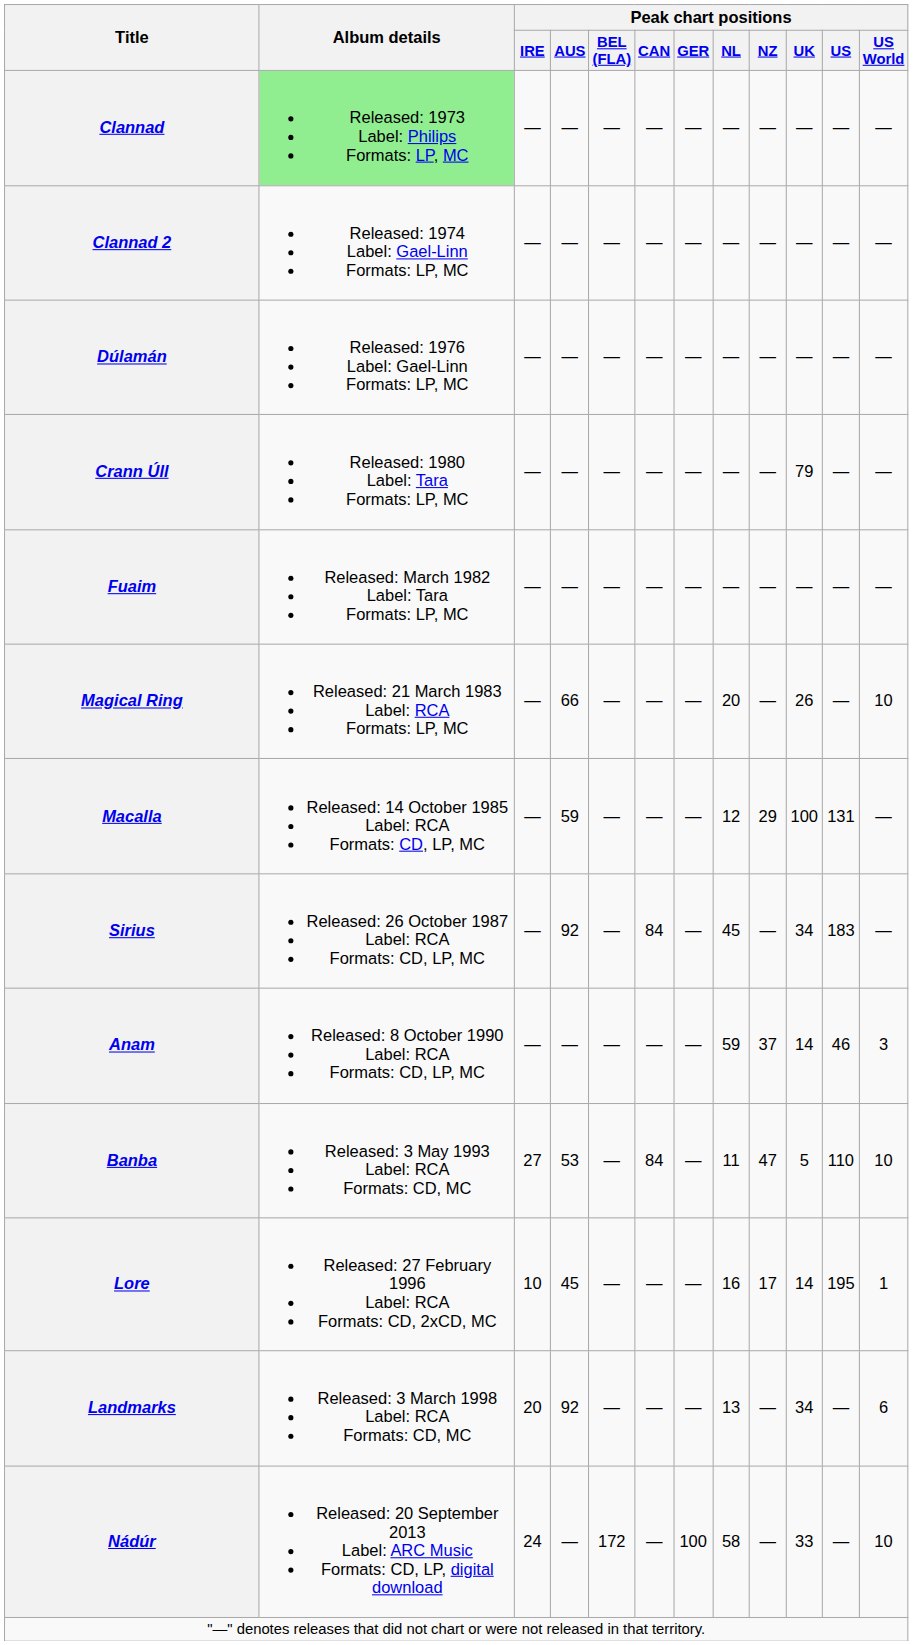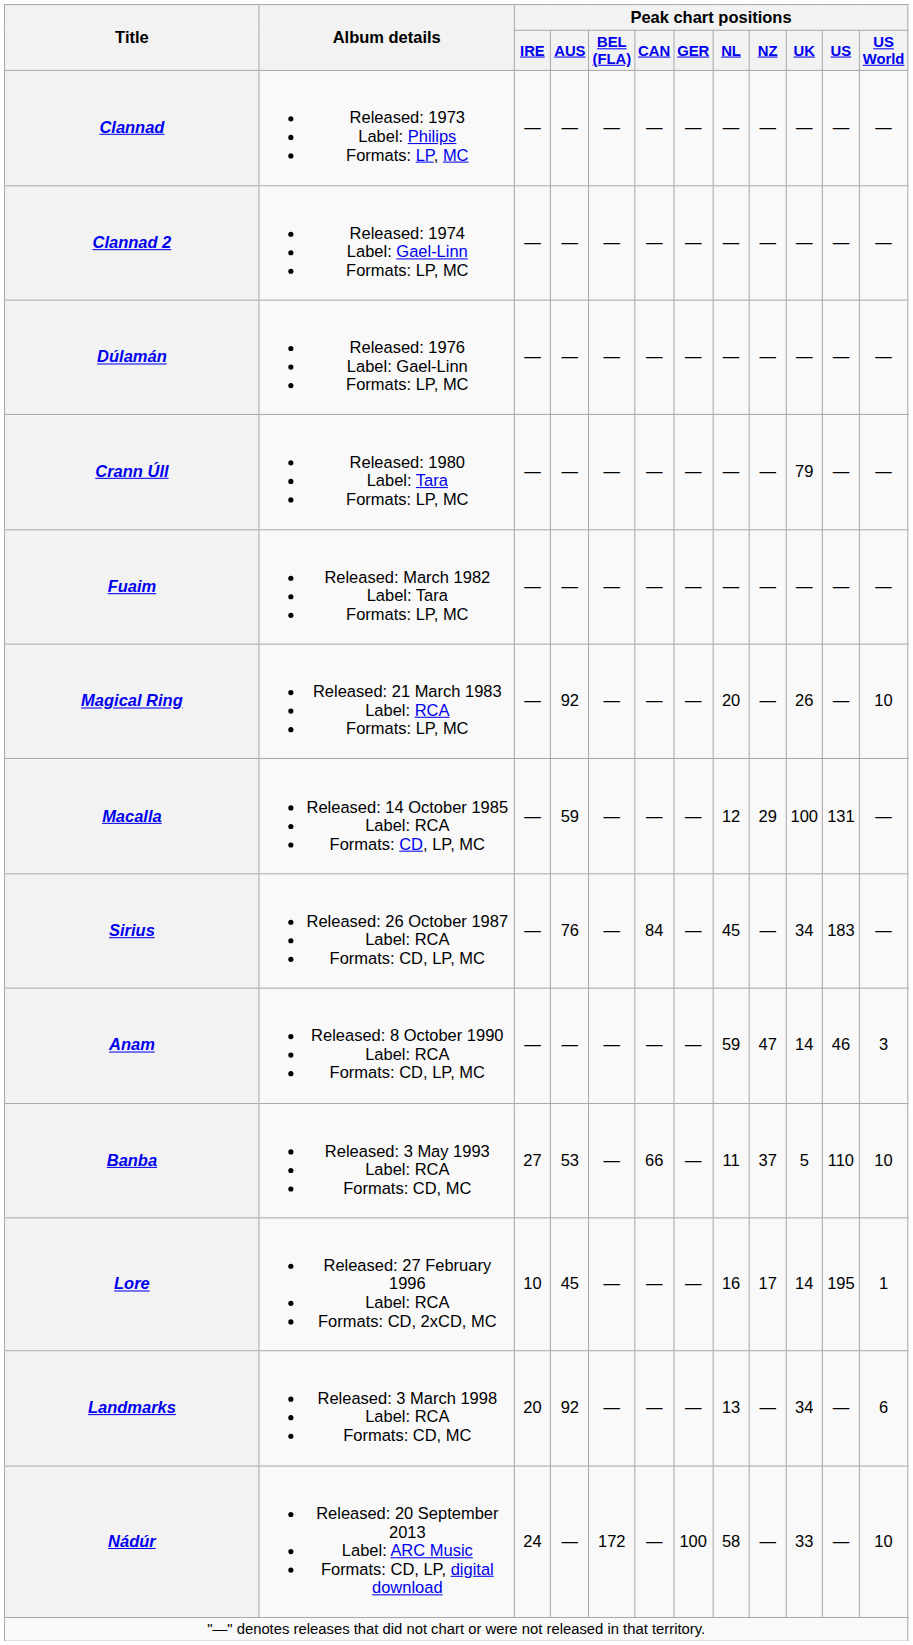 <table class="wikitable plainrowheaders" style="text-align:center;">
 <tr>
 <th rowspan="2" scope="col" style="width:15em;">Title</th>
 <th rowspan="2" scope="col" style="width:15em;">Album details</th>
 <th colspan="10">Peak chart positions</th>
 </tr>
 <tr>
 <th scope="col" style="width:2em;font-size:90%;"><a href='#'>IRE</a><br></th>
 <th scope="col" style="width:2em;font-size:90%;"><a href='#'>AUS</a><br></th>
 <th scope="col" style="width:2em;font-size:90%;"><a href='#'>BEL (FLA)</a><br></th>
 <th scope="col" style="width:2em;font-size:90%;"><a href='#'>CAN</a><br></th>
 <th scope="col" style="width:2em;font-size:90%;"><a href='#'>GER</a><br></th>
 <th scope="col" style="width:2em;font-size:90%;"><a href='#'>NL</a><br></th>
 <th scope="col" style="width:2em;font-size:90%;"><a href='#'>NZ</a><br></th>
 <th scope="col" style="width:2em;font-size:90%;"><a href='#'>UK</a><br></th>
 <th scope="col" style="width:2em;font-size:90%;"><a href='#'>US</a><br></th>
 <th scope="col" style="width:2em;font-size:90%;"><a href='#'>US World</a><br></th>
 </tr>
 <tr>
 <th scope="row"><em><a href='#'>Clannad</a></em></th>
-<td style="background: lightgreen;"><br><ul><li>Released: 1973</li><li>Label: <a href='#'>Philips</a></li><li>Formats: <a href='#'>LP</a>, <a href='#'>MC</a></li></ul></td>
+<td><br><ul><li>Released: 1973</li><li>Label: <a href='#'>Philips</a></li><li>Formats: <a href='#'>LP</a>, <a href='#'>MC</a></li></ul></td>
 <td>—</td>
 <td>—</td>
 <td>—</td>
 <td>—</td>
 <td>—</td>
 <td>—</td>
 <td>—</td>
 <td>—</td>
 <td>—</td>
 <td>—</td>
 </tr>
 <tr>
 <th scope="row"><em><a href='#'>Clannad 2</a></em></th>
 <td><br><ul><li>Released: 1974</li><li>Label: <a href='#'>Gael-Linn</a></li><li>Formats: LP, MC</li></ul></td>
 <td>—</td>
 <td>—</td>
 <td>—</td>
 <td>—</td>
 <td>—</td>
 <td>—</td>
 <td>—</td>
 <td>—</td>
 <td>—</td>
 <td>—</td>
 </tr>
 <tr>
 <th scope="row"><em><a href='#'>Dúlamán</a></em></th>
 <td><br><ul><li>Released: 1976</li><li>Label: Gael-Linn</li><li>Formats: LP, MC</li></ul></td>
 <td>—</td>
 <td>—</td>
 <td>—</td>
 <td>—</td>
 <td>—</td>
 <td>—</td>
 <td>—</td>
 <td>—</td>
 <td>—</td>
 <td>—</td>
 </tr>
 <tr>
 <th scope="row"><em><a href='#'>Crann Úll</a></em></th>
 <td><br><ul><li>Released: 1980</li><li>Label: <a href='#'>Tara</a></li><li>Formats: LP, MC</li></ul></td>
 <td>—</td>
 <td>—</td>
 <td>—</td>
 <td>—</td>
 <td>—</td>
 <td>—</td>
 <td>—</td>
 <td>79</td>
 <td>—</td>
 <td>—</td>
 </tr>
 <tr>
 <th scope="row"><em><a href='#'>Fuaim</a></em></th>
 <td><br><ul><li>Released: March 1982</li><li>Label: Tara</li><li>Formats: LP, MC</li></ul></td>
 <td>—</td>
 <td>—</td>
 <td>—</td>
 <td>—</td>
 <td>—</td>
 <td>—</td>
 <td>—</td>
 <td>—</td>
 <td>—</td>
 <td>—</td>
 </tr>
 <tr>
 <th scope="row"><em><a href='#'>Magical Ring</a></em></th>
 <td><br><ul><li>Released: 21 March 1983</li><li>Label: <a href='#'>RCA</a></li><li>Formats: LP, MC</li></ul></td>
 <td>—</td>
-<td>66</td>
+<td>92</td>
 <td>—</td>
 <td>—</td>
 <td>—</td>
 <td>20</td>
 <td>—</td>
 <td>26</td>
 <td>—</td>
 <td>10</td>
 </tr>
 <tr>
 <th scope="row"><em><a href='#'>Macalla</a></em></th>
 <td><br><ul><li>Released: 14 October 1985</li><li>Label: RCA</li><li>Formats: <a href='#'>CD</a>, LP, MC</li></ul></td>
 <td>—</td>
 <td>59</td>
 <td>—</td>
 <td>—</td>
 <td>—</td>
 <td>12</td>
 <td>29</td>
 <td>100</td>
 <td>131</td>
 <td>—</td>
 </tr>
 <tr>
 <th scope="row"><em><a href='#'>Sirius</a></em></th>
 <td><br><ul><li>Released: 26 October 1987</li><li>Label: RCA</li><li>Formats: CD, LP, MC</li></ul></td>
 <td>—</td>
-<td>92</td>
+<td>76</td>
 <td>—</td>
 <td>84</td>
 <td>—</td>
 <td>45</td>
 <td>—</td>
 <td>34</td>
 <td>183</td>
 <td>—</td>
 </tr>
 <tr>
 <th scope="row"><em><a href='#'>Anam</a></em></th>
 <td><br><ul><li>Released: 8 October 1990</li><li>Label: RCA</li><li>Formats: CD, LP, MC</li></ul></td>
 <td>—</td>
 <td>—</td>
 <td>—</td>
 <td>—</td>
 <td>—</td>
 <td>59</td>
-<td>37</td>
+<td>47</td>
 <td>14</td>
 <td>46</td>
 <td>3</td>
 </tr>
 <tr>
 <th scope="row"><em><a href='#'>Banba</a></em></th>
 <td><br><ul><li>Released: 3 May 1993</li><li>Label: RCA</li><li>Formats: CD, MC</li></ul></td>
 <td>27</td>
 <td>53</td>
 <td>—</td>
-<td>84</td>
+<td>66</td>
 <td>—</td>
 <td>11</td>
-<td>47</td>
+<td>37</td>
 <td>5</td>
 <td>110</td>
 <td>10</td>
 </tr>
 <tr>
 <th scope="row"><em><a href='#'>Lore</a></em></th>
 <td><br><ul><li>Released: 27 February 1996</li><li>Label: RCA</li><li>Formats: CD, 2xCD, MC</li></ul></td>
 <td>10</td>
 <td>45</td>
 <td>—</td>
 <td>—</td>
 <td>—</td>
 <td>16</td>
 <td>17</td>
 <td>14</td>
 <td>195</td>
 <td>1</td>
 </tr>
 <tr>
 <th scope="row"><em><a href='#'>Landmarks</a></em></th>
 <td><br><ul><li>Released: 3 March 1998</li><li>Label: RCA</li><li>Formats: CD, MC</li></ul></td>
 <td>20</td>
 <td>92</td>
 <td>—</td>
 <td>—</td>
 <td>—</td>
 <td>13</td>
 <td>—</td>
 <td>34</td>
 <td>—</td>
 <td>6</td>
 </tr>
 <tr>
 <th scope="row"><em><a href='#'>Nádúr</a></em></th>
 <td><br><ul><li>Released: 20 September 2013</li><li>Label: <a href='#'>ARC Music</a></li><li>Formats: CD, LP, <a href='#'>digital download</a></li></ul></td>
 <td>24</td>
 <td>—</td>
 <td>172</td>
 <td>—</td>
 <td>100</td>
 <td>58</td>
 <td>—</td>
 <td>33</td>
 <td>—</td>
 <td>10</td>
 </tr>
 <tr>
 <td colspan="12" style="font-size:90%">"—" denotes releases that did not chart or were not released in that territory.</td>
 </tr>
 </table>
